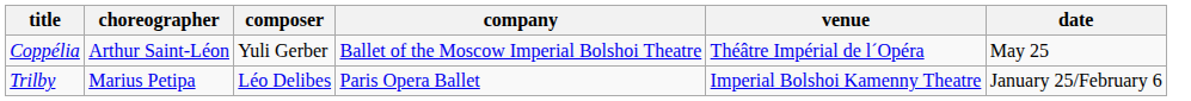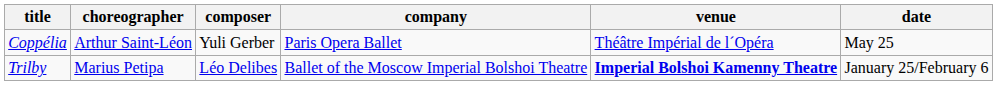 <table class="wikitable sortable">
 <tr>
 <th>title</th>
 <th>choreographer</th>
 <th>composer</th>
 <th>company</th>
 <th>venue</th>
 <th>date</th>
 </tr>
 <tr>
 <td><em><a href='#'>Coppélia</a></em></td>
 <td><a href='#'>Arthur Saint-Léon</a></td>
 <td>Yuli Gerber</td>
-<td><a href='#'>Ballet of the Moscow Imperial Bolshoi Theatre</a></td>
+<td><a href='#'>Paris Opera Ballet</a></td>
 <td><a href='#'>Théâtre Impérial de l´Opéra</a></td>
 <td>May 25</td>
 </tr>
 <tr>
 <td><em><a href='#'> Trilby</a></em></td>
 <td><a href='#'>Marius Petipa</a></td>
 <td><a href='#'>Léo Delibes</a></td>
-<td><a href='#'>Paris Opera Ballet</a></td>
-<td><a href='#'>Imperial Bolshoi Kamenny Theatre</a></td>
+<td><a href='#'>Ballet of the Moscow Imperial Bolshoi Theatre</a></td>
+<td><strong><a href='#'>Imperial Bolshoi Kamenny Theatre</a></strong></td>
 <td>January 25/February 6</td>
 </tr>
 <tr>
 </tr>
 </table>
